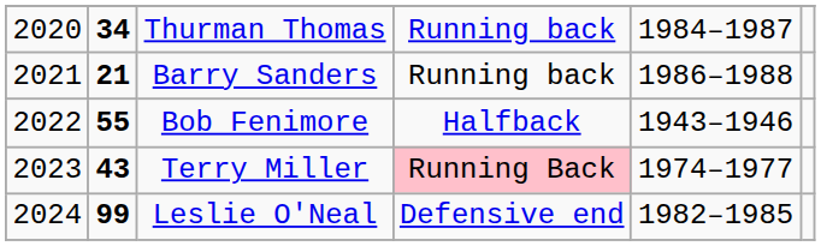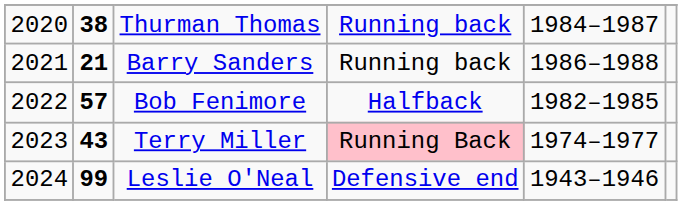 <table class="wikitable" style="text-align:center">
 <tr>
 </tr>
 <tr>
 <td>2020</td>
-<td><strong>34</strong></td>
+<td><strong>38</strong></td>
 <td><a href='#'>Thurman Thomas</a></td>
 <td><a href='#'>Running back</a></td>
 <td>1984–1987</td>
 <td></td>
 </tr>
 <tr>
 <td>2021</td>
 <td><strong>21</strong></td>
 <td><a href='#'>Barry Sanders</a></td>
 <td>Running back</td>
 <td>1986–1988</td>
 <td></td>
 </tr>
 <tr>
 <td>2022</td>
-<td><strong>55</strong></td>
+<td><strong>57</strong></td>
 <td><a href='#'>Bob Fenimore</a></td>
 <td><a href='#'>Halfback</a></td>
-<td>1943–1946</td>
+<td>1982–1985</td>
 <td></td>
 </tr>
 <tr>
 <td>2023</td>
 <td><strong>43</strong></td>
 <td><a href='#'>Terry Miller</a></td>
 <td style="background: pink;">Running Back</td>
 <td>1974–1977</td>
 <td></td>
 </tr>
 <tr>
 <td>2024</td>
 <td><strong>99</strong></td>
 <td><a href='#'>Leslie O'Neal</a></td>
 <td><a href='#'>Defensive end</a></td>
-<td>1982–1985</td>
+<td>1943–1946</td>
 <td></td>
 </tr>
 </table>
